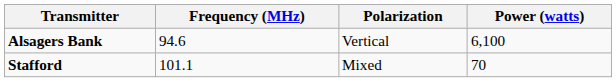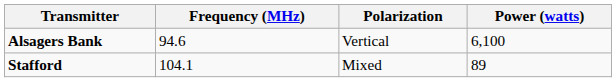 <table class="wikitable" style="width: 40em;">
 <tr>
 <th rowspan="1">Transmitter</th>
 <th rowspan="1">Frequency (<a href='#'>MHz</a>)</th>
 <th rowspan="1">Polarization</th>
 <th rowspan="1">Power (<a href='#'>watts</a>)</th>
 </tr>
 <tr>
 <td><strong>Alsagers Bank</strong></td>
 <td>94.6</td>
 <td>Vertical</td>
 <td>6,100</td>
 </tr>
 <tr>
 <td><strong>Stafford</strong></td>
-<td>101.1</td>
+<td>104.1</td>
 <td>Mixed</td>
-<td>70</td>
+<td>89</td>
 </tr>
 </table>
